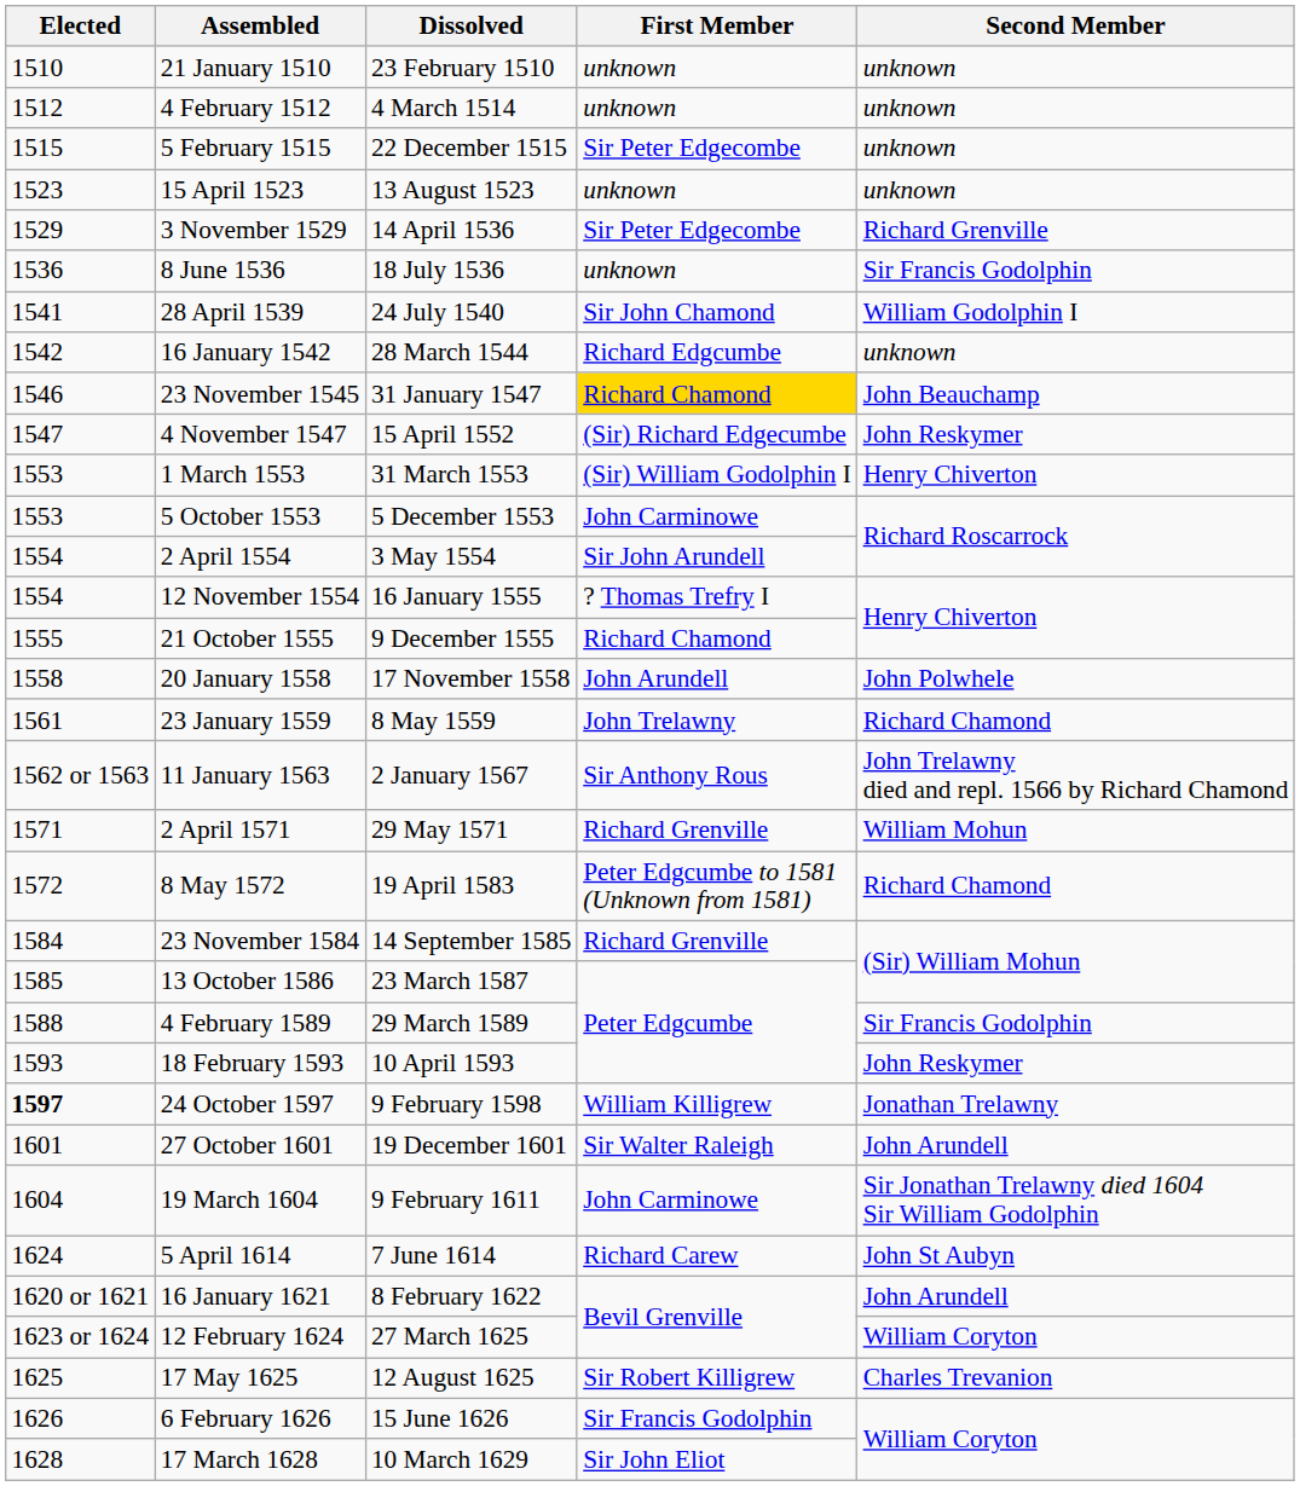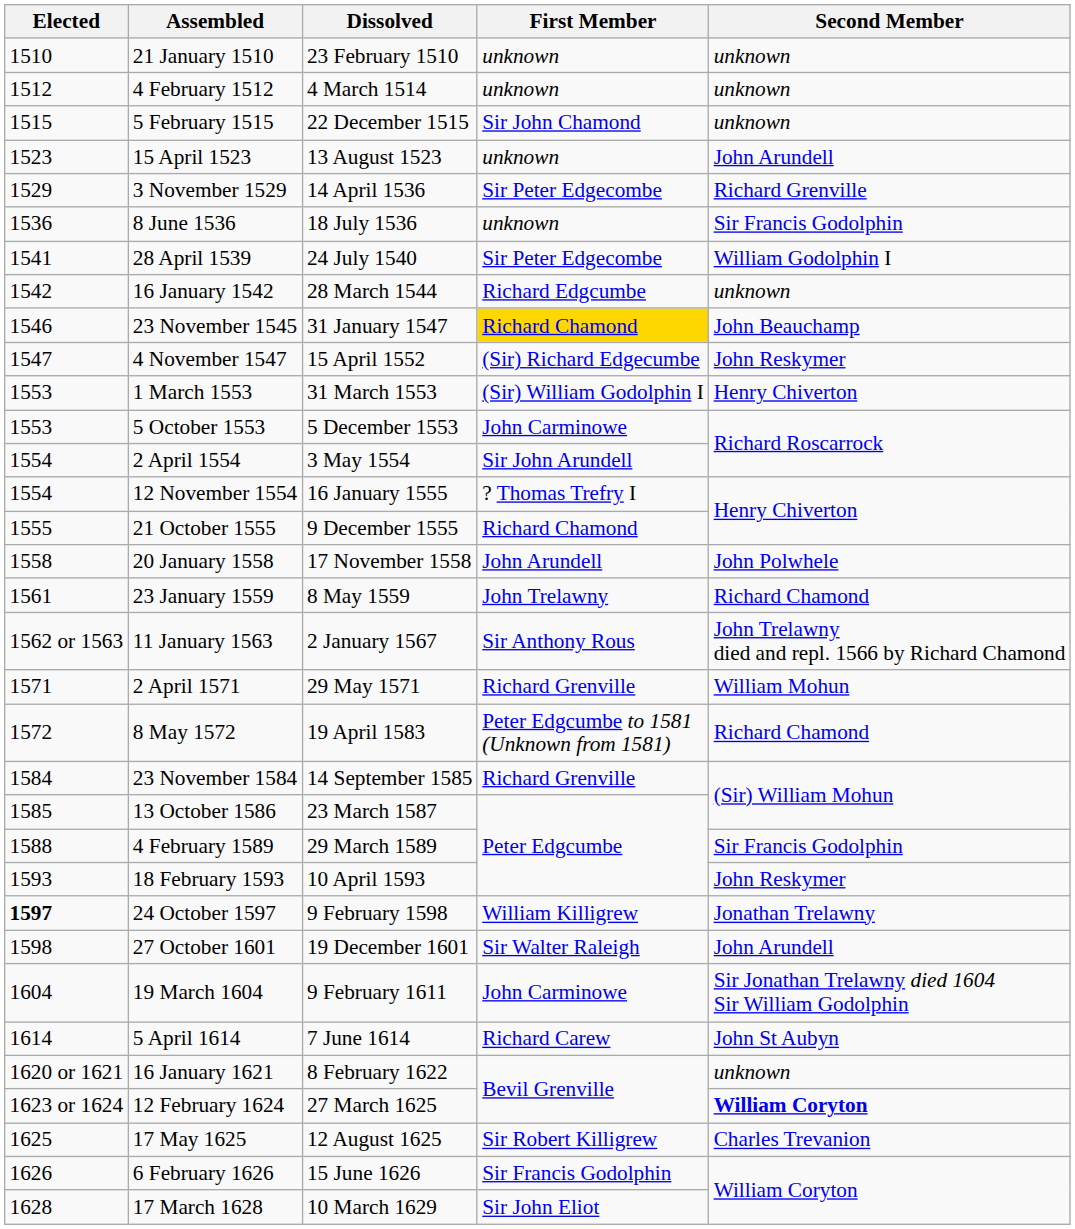 <table class="wikitable">
 <tr>
 <th>Elected</th>
 <th>Assembled</th>
 <th>Dissolved</th>
 <th>First Member</th>
 <th>Second Member</th>
 </tr>
 <tr>
 <td>1510</td>
 <td>21 January 1510</td>
 <td>23 February 1510</td>
 <td><em>unknown</em></td>
 <td><em>unknown</em></td>
 </tr>
 <tr>
 <td>1512</td>
 <td>4 February 1512</td>
 <td>4 March 1514</td>
 <td><em>unknown</em></td>
 <td><em>unknown</em></td>
 </tr>
 <tr>
 <td>1515</td>
 <td>5 February 1515</td>
 <td>22 December 1515</td>
-<td><a href='#'>Sir Peter Edgecombe</a></td>
+<td><a href='#'>Sir John Chamond</a></td>
 <td><em>unknown</em></td>
 </tr>
 <tr>
 <td>1523</td>
 <td>15 April 1523</td>
 <td>13 August 1523</td>
 <td><em>unknown</em></td>
-<td><em>unknown</em></td>
+<td><a href='#'>John Arundell</a></td>
 </tr>
 <tr>
 <td>1529</td>
 <td>3 November 1529</td>
 <td>14 April 1536</td>
 <td><a href='#'>Sir Peter Edgecombe</a></td>
 <td><a href='#'>Richard Grenville</a></td>
 </tr>
 <tr>
 <td>1536</td>
 <td>8 June 1536</td>
 <td>18 July 1536</td>
 <td><em>unknown</em></td>
 <td><a href='#'>Sir Francis Godolphin</a></td>
 </tr>
 <tr>
 <td>1541</td>
 <td>28 April 1539</td>
 <td>24 July 1540</td>
-<td><a href='#'>Sir John Chamond</a></td>
+<td><a href='#'>Sir Peter Edgecombe</a></td>
 <td><a href='#'>William Godolphin</a> I</td>
 </tr>
 <tr>
 <td>1542</td>
 <td>16 January 1542</td>
 <td>28 March 1544</td>
 <td><a href='#'>Richard Edgcumbe</a></td>
 <td><em>unknown</em></td>
 </tr>
 <tr>
 <td>1546</td>
 <td>23 November 1545</td>
 <td>31 January 1547</td>
 <td style="background: gold;"><a href='#'>Richard Chamond</a></td>
 <td><a href='#'>John Beauchamp</a></td>
 </tr>
 <tr>
 <td>1547</td>
 <td>4 November 1547</td>
 <td>15 April 1552</td>
 <td><a href='#'>(Sir) Richard Edgecumbe</a></td>
 <td><a href='#'>John Reskymer</a></td>
 </tr>
 <tr>
 <td>1553</td>
 <td>1 March 1553</td>
 <td>31 March 1553</td>
 <td><a href='#'>(Sir) William Godolphin</a> I</td>
 <td><a href='#'>Henry Chiverton</a></td>
 </tr>
 <tr>
 <td>1553</td>
 <td>5 October 1553</td>
 <td>5 December 1553</td>
 <td><a href='#'>John Carminowe</a></td>
 <td rowspan="2"><a href='#'>Richard Roscarrock</a></td>
 </tr>
 <tr>
 <td>1554</td>
 <td>2 April 1554</td>
 <td>3 May 1554</td>
 <td><a href='#'>Sir John Arundell</a></td>
 </tr>
 <tr>
 <td>1554</td>
 <td>12 November 1554</td>
 <td>16 January 1555</td>
 <td>? <a href='#'>Thomas Trefry</a> I</td>
 <td rowspan="2"><a href='#'>Henry Chiverton</a></td>
 </tr>
 <tr>
 <td>1555</td>
 <td>21 October 1555</td>
 <td>9 December 1555</td>
 <td><a href='#'>Richard Chamond</a></td>
 </tr>
 <tr>
 <td>1558</td>
 <td>20 January 1558</td>
 <td>17 November 1558</td>
 <td><a href='#'>John Arundell</a></td>
 <td><a href='#'>John Polwhele</a></td>
 </tr>
 <tr>
 <td>1561</td>
 <td>23 January 1559</td>
 <td>8 May 1559</td>
 <td><a href='#'>John Trelawny</a></td>
 <td><a href='#'>Richard Chamond</a></td>
 </tr>
 <tr>
 <td>1562 or 1563</td>
 <td>11 January 1563</td>
 <td>2 January 1567</td>
 <td><a href='#'>Sir Anthony Rous</a></td>
 <td><a href='#'>John Trelawny</a> <br> died and repl. 1566 by Richard Chamond</td>
 </tr>
 <tr>
 <td>1571</td>
 <td>2 April 1571</td>
 <td>29 May 1571</td>
 <td><a href='#'>Richard Grenville</a></td>
 <td><a href='#'>William Mohun</a></td>
 </tr>
 <tr>
 <td>1572</td>
 <td>8 May 1572</td>
 <td>19 April 1583</td>
 <td><a href='#'>Peter Edgcumbe</a> <em>to 1581</em><br><em>(Unknown from 1581)</em></td>
 <td><a href='#'>Richard Chamond</a></td>
 </tr>
 <tr>
 <td>1584</td>
 <td>23 November 1584</td>
 <td>14 September 1585</td>
 <td><a href='#'>Richard Grenville</a></td>
 <td rowspan="2"><a href='#'>(Sir) William Mohun</a></td>
 </tr>
 <tr>
 <td>1585</td>
 <td>13 October 1586</td>
 <td>23 March 1587</td>
 <td rowspan="3"><a href='#'>Peter Edgcumbe</a></td>
 </tr>
 <tr>
 <td>1588</td>
 <td>4 February 1589</td>
 <td>29 March 1589</td>
 <td><a href='#'>Sir Francis Godolphin</a></td>
 </tr>
 <tr>
 <td>1593</td>
 <td>18 February 1593</td>
 <td>10 April 1593</td>
 <td><a href='#'>John Reskymer</a></td>
 </tr>
 <tr>
 <td><strong>1597</strong></td>
 <td>24 October 1597</td>
 <td>9 February 1598</td>
 <td><a href='#'>William Killigrew</a></td>
 <td><a href='#'>Jonathan Trelawny</a></td>
 </tr>
 <tr>
-<td>1601</td>
+<td>1598</td>
 <td>27 October 1601</td>
 <td>19 December 1601</td>
 <td><a href='#'>Sir Walter Raleigh</a></td>
 <td><a href='#'>John Arundell</a></td>
 </tr>
 <tr>
 <td>1604</td>
 <td>19 March 1604</td>
 <td>9 February 1611</td>
 <td><a href='#'>John Carminowe</a></td>
 <td><a href='#'>Sir Jonathan Trelawny</a> <em>died 1604</em><br><a href='#'>Sir William Godolphin</a></td>
 </tr>
 <tr>
-<td>1624</td>
+<td>1614</td>
 <td>5 April 1614</td>
 <td>7 June 1614</td>
 <td><a href='#'>Richard Carew</a></td>
 <td><a href='#'>John St Aubyn</a></td>
 </tr>
 <tr>
 <td>1620 or 1621</td>
 <td>16 January 1621</td>
 <td>8 February 1622</td>
 <td rowspan="2"><a href='#'>Bevil Grenville</a></td>
-<td><a href='#'>John Arundell</a></td>
+<td><em>unknown</em></td>
 </tr>
 <tr>
 <td>1623 or 1624</td>
 <td>12 February 1624</td>
 <td>27 March 1625</td>
-<td><a href='#'>William Coryton</a></td>
+<td><strong><a href='#'>William Coryton</a></strong></td>
 </tr>
 <tr>
 <td>1625</td>
 <td>17 May 1625</td>
 <td>12 August 1625</td>
 <td><a href='#'>Sir Robert Killigrew</a></td>
 <td><a href='#'>Charles Trevanion</a></td>
 </tr>
 <tr>
 <td>1626</td>
 <td>6 February 1626</td>
 <td>15 June 1626</td>
 <td><a href='#'>Sir Francis Godolphin</a></td>
 <td rowspan="2"><a href='#'>William Coryton</a></td>
 </tr>
 <tr>
 <td>1628</td>
 <td>17 March 1628</td>
 <td>10 March 1629</td>
 <td><a href='#'>Sir John Eliot</a></td>
 </tr>
 </table>
